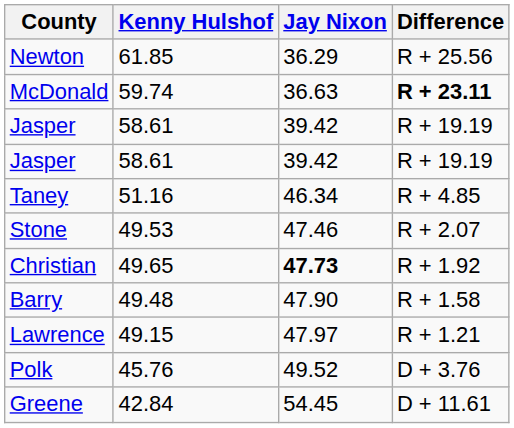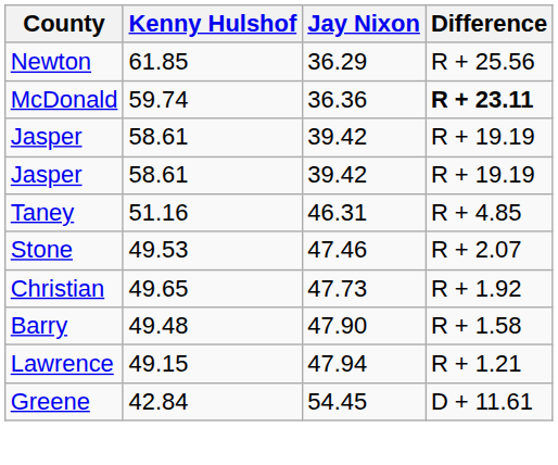 <table class=wikitable>
 <tr>
 <th>County</th>
 <th><a href='#'>Kenny Hulshof</a></th>
 <th><a href='#'>Jay Nixon</a></th>
 <th>Difference</th>
 </tr>
 <tr>
 <td><a href='#'>Newton</a></td>
 <td>61.85</td>
 <td>36.29</td>
 <td>R + 25.56</td>
 </tr>
 <tr>
 <td><a href='#'>McDonald</a></td>
 <td>59.74</td>
-<td>36.63</td>
+<td>36.36</td>
 <td><strong>R + 23.11</strong></td>
 </tr>
 <tr>
 <td><a href='#'>Jasper</a></td>
 <td>58.61</td>
 <td>39.42</td>
 <td>R + 19.19</td>
 </tr>
 <tr>
 <td><a href='#'>Jasper</a></td>
 <td>58.61</td>
 <td>39.42</td>
 <td>R + 19.19</td>
 </tr>
 <tr>
 <td><a href='#'>Taney</a></td>
 <td>51.16</td>
-<td>46.34</td>
+<td>46.31</td>
 <td>R + 4.85</td>
 </tr>
 <tr>
 <td><a href='#'>Stone</a></td>
 <td>49.53</td>
 <td>47.46</td>
 <td>R + 2.07</td>
 </tr>
 <tr>
 <td><a href='#'>Christian</a></td>
 <td>49.65</td>
-<td><strong>47.73</strong></td>
+<td>47.73</td>
 <td>R + 1.92</td>
 </tr>
 <tr>
 <td><a href='#'>Barry</a></td>
 <td>49.48</td>
 <td>47.90</td>
 <td>R + 1.58</td>
 </tr>
 <tr>
 <td><a href='#'>Lawrence</a></td>
 <td>49.15</td>
-<td>47.97</td>
+<td>47.94</td>
 <td>R + 1.21</td>
-</tr>
-<tr>
-<td><a href='#'>Polk</a></td>
-<td>45.76</td>
-<td>49.52</td>
-<td>D + 3.76</td>
 </tr>
 <tr>
 <td><a href='#'>Greene</a></td>
 <td>42.84</td>
 <td>54.45</td>
 <td>D + 11.61</td>
 </tr>
 </table>
